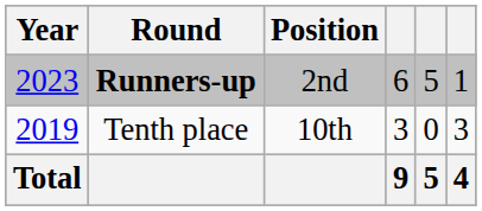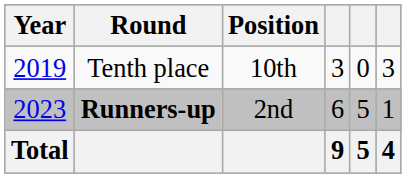 <table class="wikitable" style="text-align:center;">
 <tr>
 <th>Year</th>
 <th>Round</th>
 <th>Position</th>
 <th></th>
 <th></th>
 <th></th>
+</tr>
+<tr>
+<td> <a href='#'>2019</a></td>
+<td>Tenth place</td>
+<td>10th</td>
+<td>3</td>
+<td>0</td>
+<td>3</td>
 </tr>
 <tr bgcolor=silver>
 <td> <a href='#'>2023</a></td>
 <td><strong>Runners-up</strong></td>
 <td>2nd</td>
 <td>6</td>
 <td>5</td>
 <td>1</td>
 </tr>
 <tr>
-<td> <a href='#'>2019</a></td>
-<td>Tenth place</td>
-<td>10th</td>
-<td>3</td>
-<td>0</td>
-<td>3</td>
-</tr>
-<tr>
 <th>Total</th>
 <th></th>
 <th></th>
 <th>9</th>
 <th>5</th>
 <th>4</th>
 </tr>
 </table>
